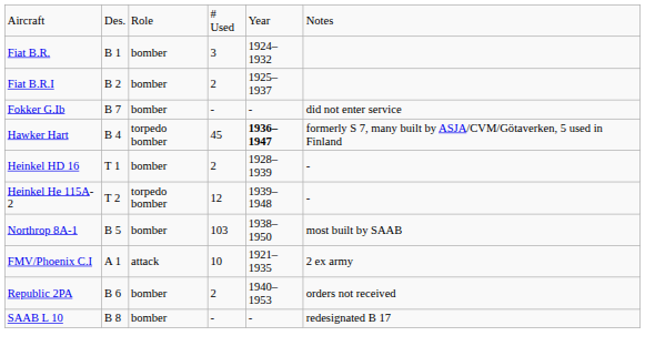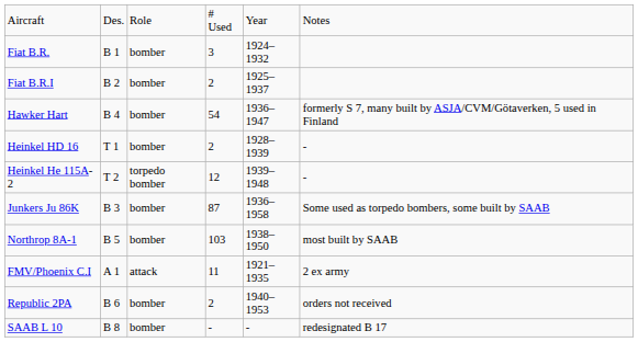 <table class="wikitable sortable">
 <tr>
 <td>Aircraft</td>
 <td>Des.</td>
 <td>Role</td>
 <td># Used</td>
 <td>Year</td>
 <td>Notes</td>
 </tr>
 <tr>
 <td><a href='#'>Fiat B.R.</a></td>
 <td>B 1</td>
 <td>bomber</td>
 <td>3</td>
 <td>1924–1932</td>
 <td></td>
 </tr>
 <tr>
 <td><a href='#'>Fiat B.R.I</a></td>
 <td>B 2</td>
 <td>bomber</td>
 <td>2</td>
 <td>1925–1937</td>
 <td></td>
 </tr>
 <tr>
-<td><a href='#'>Fokker G.Ib</a></td>
-<td>B 7</td>
-<td>bomber</td>
-<td>-</td>
-<td>-</td>
-<td>did not enter service</td>
-</tr>
-<tr>
 <td><a href='#'>Hawker Hart</a></td>
 <td>B 4</td>
-<td>torpedo bomber</td>
-<td>45</td>
-<td><strong>1936–1947</strong></td>
+<td>bomber</td>
+<td>54</td>
+<td>1936–1947</td>
 <td>formerly S 7, many built by <a href='#'>ASJA</a>/CVM/Götaverken, 5 used in Finland</td>
 </tr>
 <tr>
 <td><a href='#'>Heinkel HD 16</a></td>
 <td>T 1</td>
 <td>bomber</td>
 <td>2</td>
 <td>1928–1939</td>
 <td>-</td>
 </tr>
 <tr>
 <td><a href='#'>Heinkel He 115A</a>-2</td>
 <td>T 2</td>
 <td>torpedo bomber</td>
 <td>12</td>
 <td>1939–1948</td>
 <td>-</td>
 </tr>
 <tr>
+<td><a href='#'>Junkers Ju 86K</a></td>
+<td>B 3</td>
+<td>bomber</td>
+<td>87</td>
+<td>1936–1958</td>
+<td>Some used as torpedo bombers, some built by <a href='#'>SAAB</a></td>
+</tr>
+<tr>
 <td><a href='#'>Northrop 8A-1</a></td>
 <td>B 5</td>
 <td>bomber</td>
 <td>103</td>
 <td>1938–1950</td>
 <td>most built by SAAB</td>
 </tr>
 <tr>
 <td><a href='#'>FMV/Phoenix C.I</a></td>
 <td>A 1</td>
 <td>attack</td>
-<td>10</td>
+<td>11</td>
 <td>1921–1935</td>
 <td>2 ex army</td>
 </tr>
 <tr>
 <td><a href='#'>Republic 2PA</a></td>
 <td>B 6</td>
 <td>bomber</td>
 <td>2</td>
 <td>1940–1953</td>
 <td>orders not received</td>
 </tr>
 <tr>
 <td><a href='#'>SAAB L 10</a></td>
 <td>B 8</td>
 <td>bomber</td>
 <td>-</td>
 <td>-</td>
 <td>redesignated B 17</td>
 </tr>
 </table>
